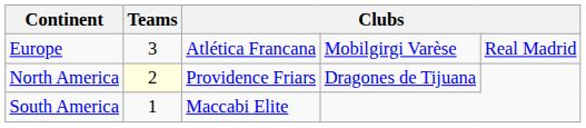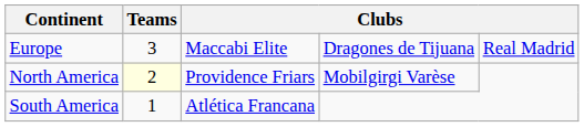 <table class="wikitable" style="margin-left:0.5em;">
 <tr>
 <th>Continent</th>
 <th>Teams</th>
 <th colspan=5>Clubs</th>
 </tr>
 <tr>
 <td><a href='#'>Europe</a></td>
 <td align=center>3</td>
-<td> <a href='#'>Atlética Francana</a></td>
-<td> <a href='#'>Mobilgirgi Varèse</a></td>
+<td> <a href='#'>Maccabi Elite</a></td>
+<td> <a href='#'>Dragones de Tijuana</a></td>
 <td> <a href='#'>Real Madrid</a></td>
 </tr>
 <tr>
 <td><a href='#'>North America</a></td>
 <td align=center style="background: lightyellow;">2</td>
 <td> <a href='#'>Providence Friars</a></td>
-<td> <a href='#'>Dragones de Tijuana</a></td>
+<td> <a href='#'>Mobilgirgi Varèse</a></td>
 </tr>
 <tr>
 <td><a href='#'>South America</a></td>
 <td align=center>1</td>
-<td> <a href='#'>Maccabi Elite</a></td>
+<td> <a href='#'>Atlética Francana</a></td>
 </tr>
 </table>
